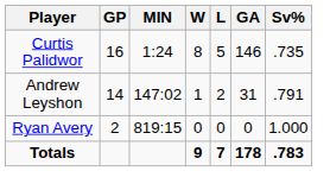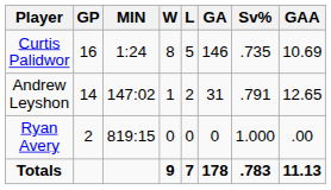 <table class="wikitable sortable" width="50%">
 <tr align="center"  bgcolor="#dddddd">
 <th width="50%">Player</th>
 <th width="10%">GP</th>
 <th width="10%">MIN</th>
 <th width="10%">W</th>
 <th width="10%">L</th>
 <th width="10%">GA</th>
 <th width="10%">Sv%</th>
+<th width="10%">GAA</th>
 </tr>
 <tr align=center>
 <td><a href='#'>Curtis Palidwor</a></td>
 <td>16</td>
 <td>1:24</td>
 <td>8</td>
 <td>5</td>
 <td>146</td>
 <td>.735</td>
+<td>10.69</td>
 </tr>
 <tr align=center>
 <td>Andrew Leyshon</td>
 <td>14</td>
 <td>147:02</td>
 <td>1</td>
 <td>2</td>
 <td>31</td>
 <td>.791</td>
+<td>12.65</td>
 </tr>
 <tr align=center>
 <td><a href='#'>Ryan Avery</a></td>
 <td>2</td>
 <td>819:15</td>
 <td>0</td>
 <td>0</td>
 <td>0</td>
 <td>1.000</td>
+<td>.00</td>
 </tr>
 <tr align=center>
 <td><strong>Totals</strong></td>
 <td></td>
 <td></td>
 <td><strong>9</strong></td>
 <td><strong>7</strong></td>
 <td><strong> 178</strong></td>
 <td><strong> .783</strong></td>
+<td><strong> 11.13</strong></td>
 </tr>
 </table>
